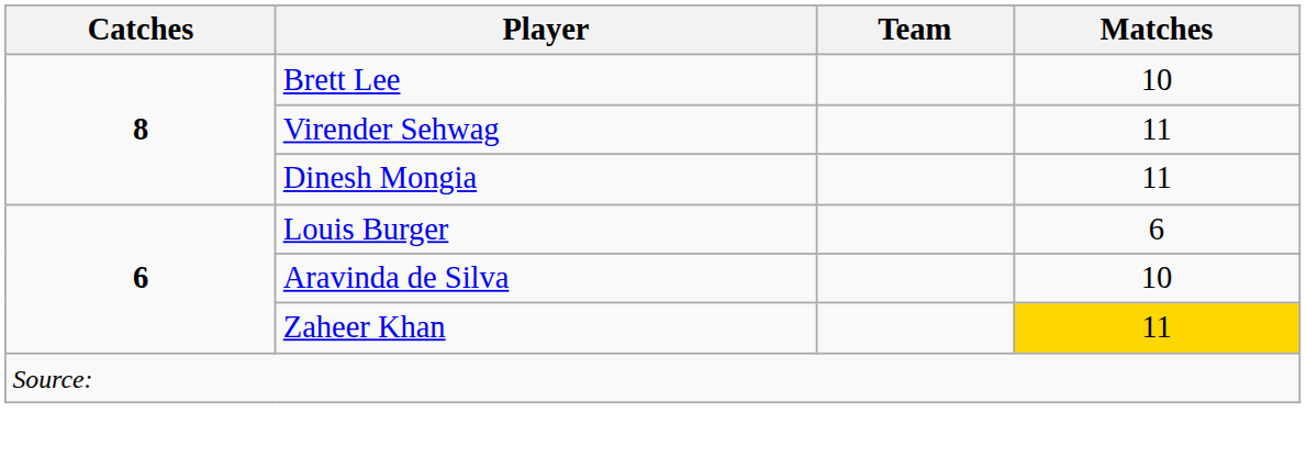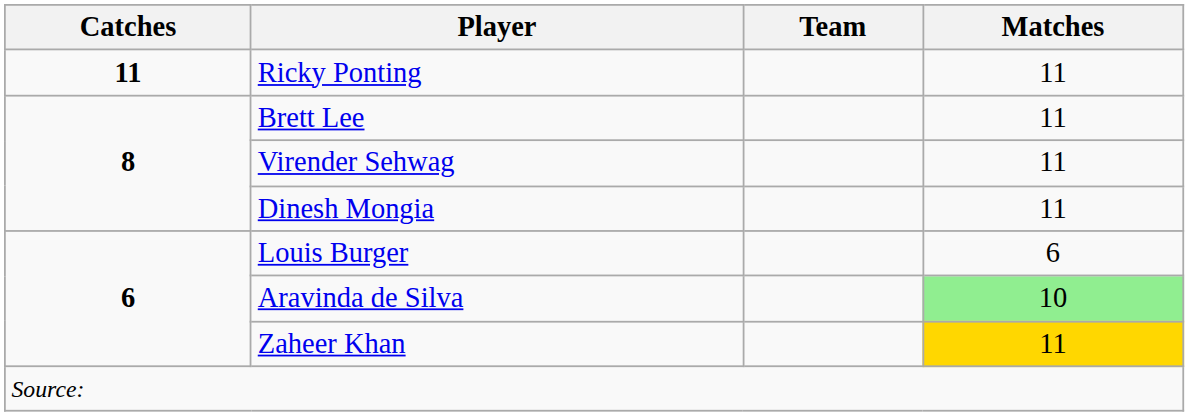 <table class="wikitable" width="75%">
 <tr>
 <th>Catches</th>
 <th>Player</th>
 <th>Team</th>
 <th>Matches</th>
 </tr>
 <tr>
+<td align="center"><strong>11</strong></td>
+<td><a href='#'>Ricky Ponting</a></td>
+<td></td>
+<td align="center">11</td>
+</tr>
+<tr>
 <td rowspan=3 align="center"><strong>8</strong></td>
 <td><a href='#'>Brett Lee</a></td>
 <td></td>
-<td align="center">10</td>
+<td align="center">11</td>
 </tr>
 <tr>
 <td><a href='#'>Virender Sehwag</a></td>
 <td></td>
 <td align="center">11</td>
 </tr>
 <tr>
 <td><a href='#'>Dinesh Mongia</a></td>
 <td></td>
 <td align="center">11</td>
 </tr>
 <tr>
 <td rowspan=3 align="center"><strong>6</strong></td>
 <td><a href='#'>Louis Burger</a></td>
 <td></td>
 <td align="center">6</td>
 </tr>
 <tr>
 <td><a href='#'>Aravinda de Silva</a></td>
 <td></td>
-<td align="center">10</td>
+<td align="center" style="background: lightgreen;">10</td>
 </tr>
 <tr>
 <td><a href='#'>Zaheer Khan</a></td>
 <td></td>
 <td align="center" style="background: gold;">11</td>
 </tr>
 <tr>
 <td colspan=4><small><em>Source: </em></small></td>
 </tr>
 </table>
